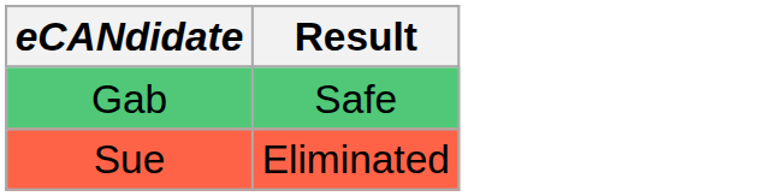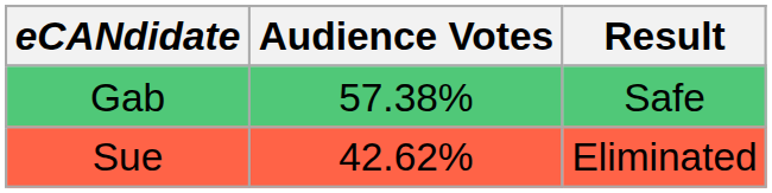 <table class="wikitable" style="text-align:center; line-height:17px; width:auto;">
 <tr>
 <th><em>eCANdidate</em></th>
+<th>Audience Votes</th>
 <th>Result</th>
 </tr>
 <tr>
 <td style="background:#50c878;">Gab</td>
+<td style="background:#50c878;">57.38%</td>
 <td style="background:#50c878;">Safe</td>
 </tr>
 <tr>
 <td style="background: tomato">Sue</td>
+<td style="background: tomato">42.62%</td>
 <td style="background: tomato">Eliminated</td>
 </tr>
 </table>
